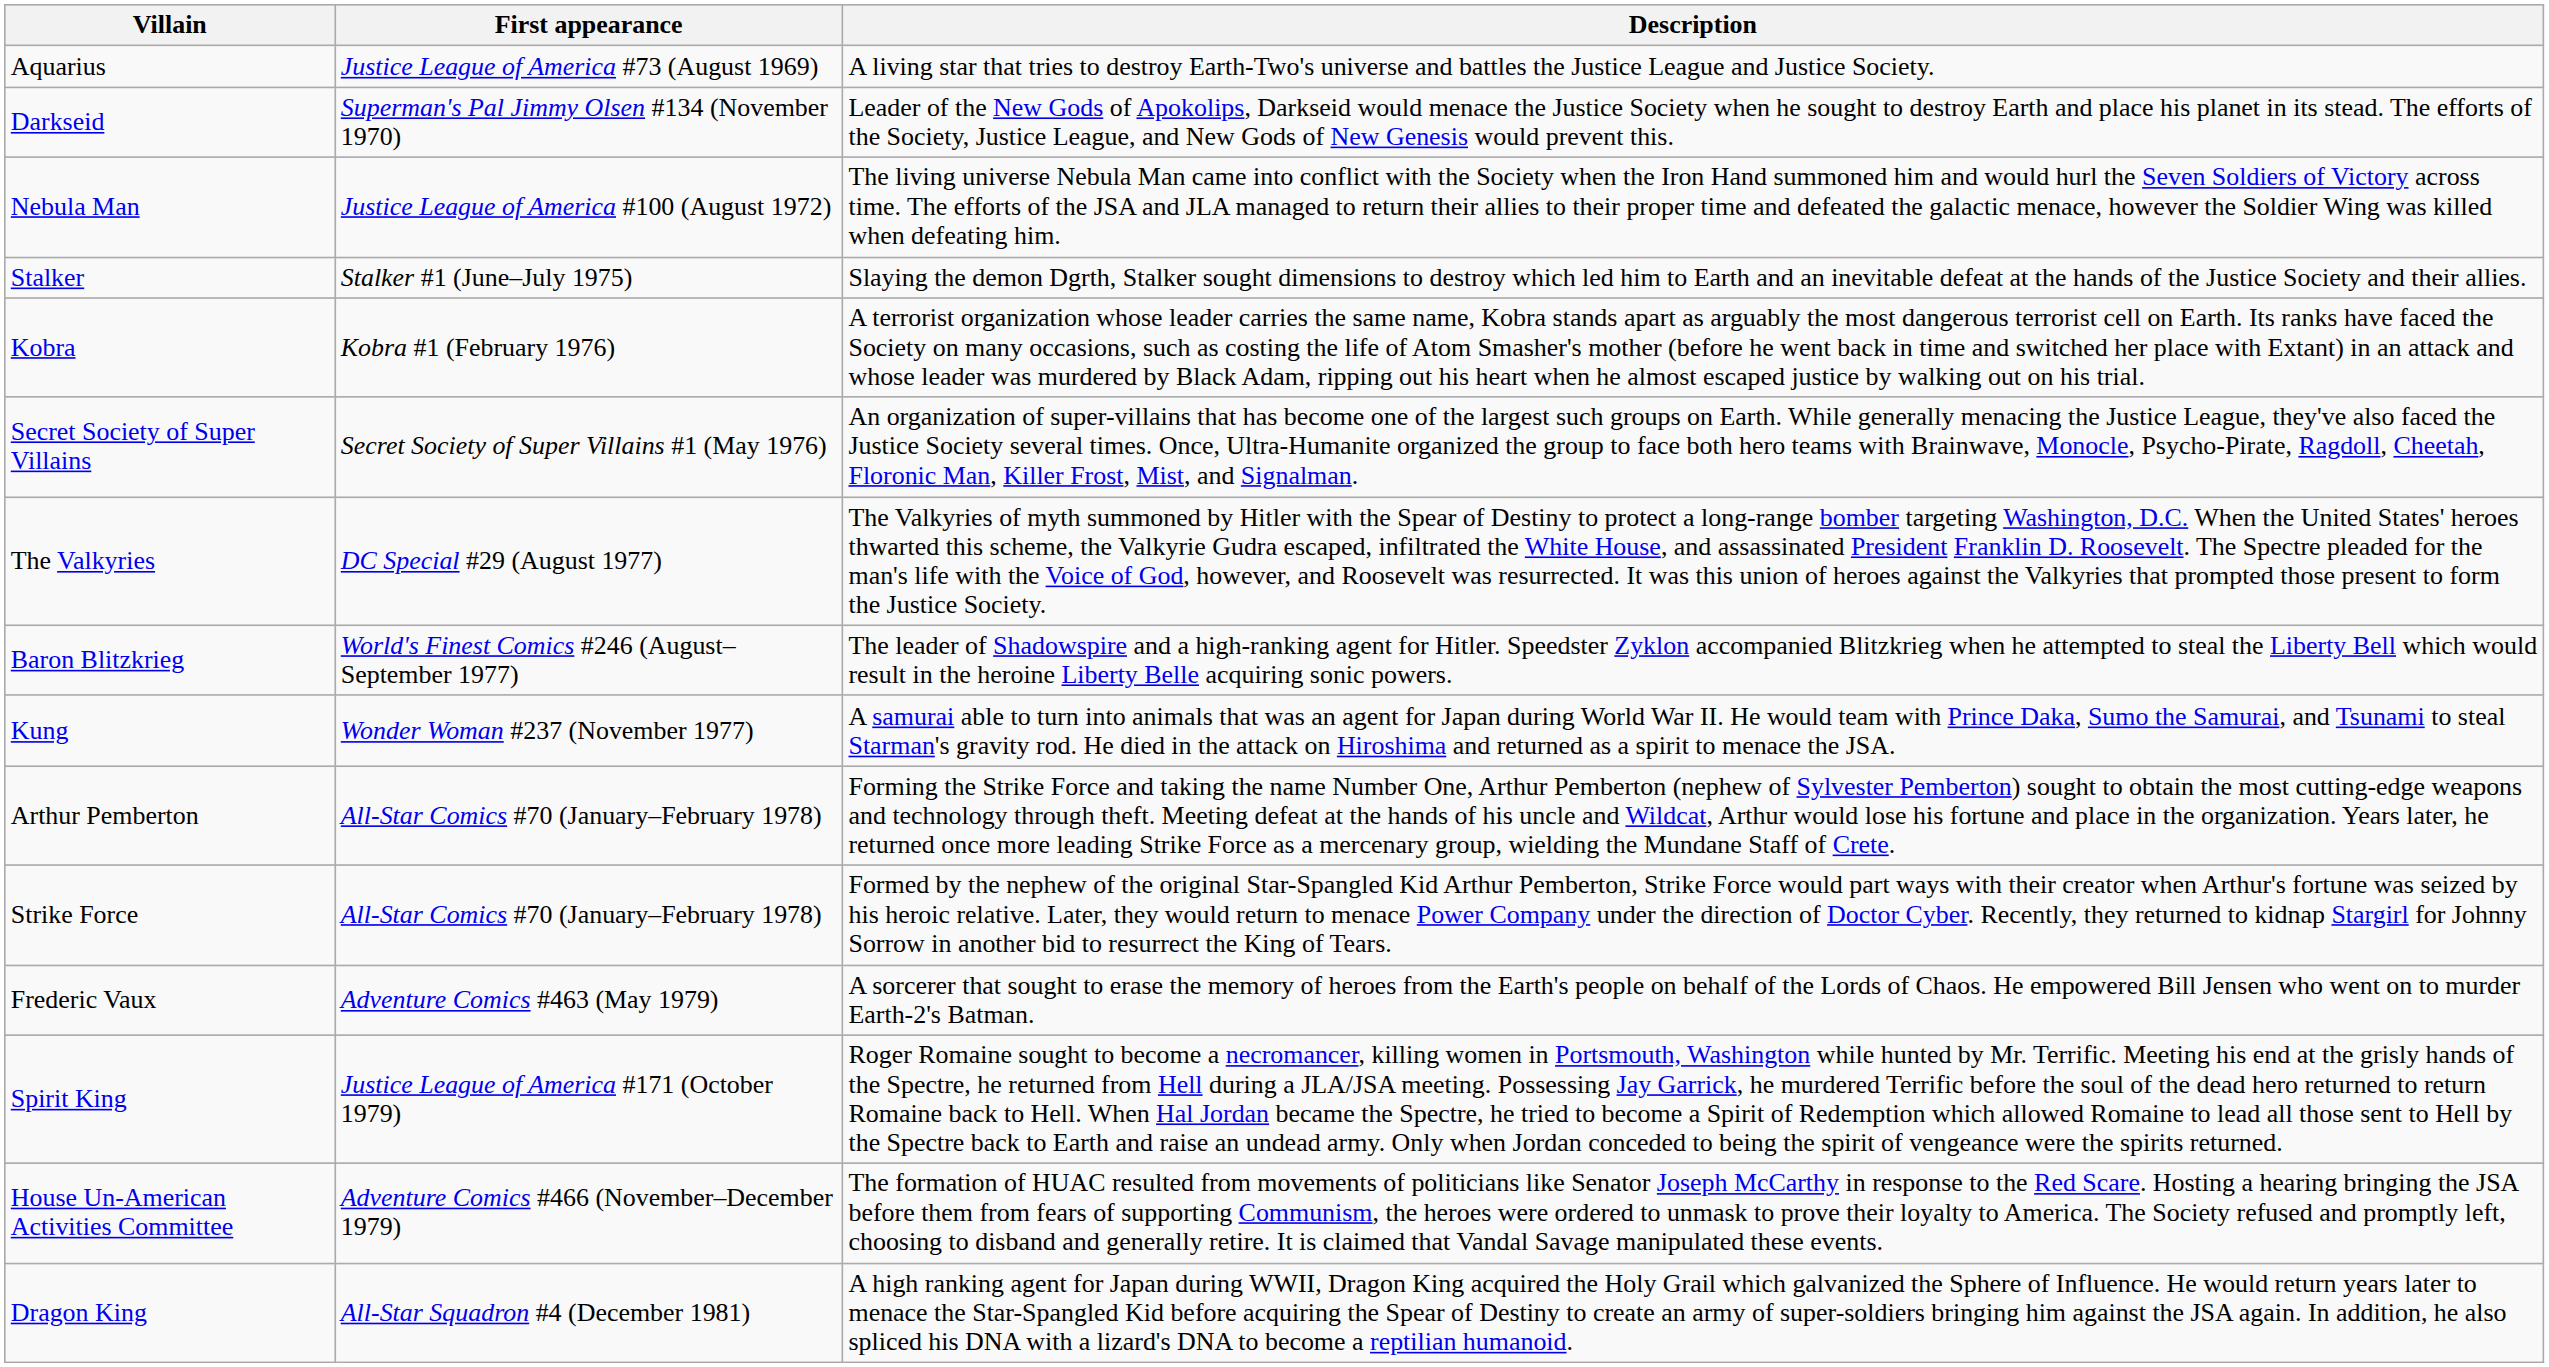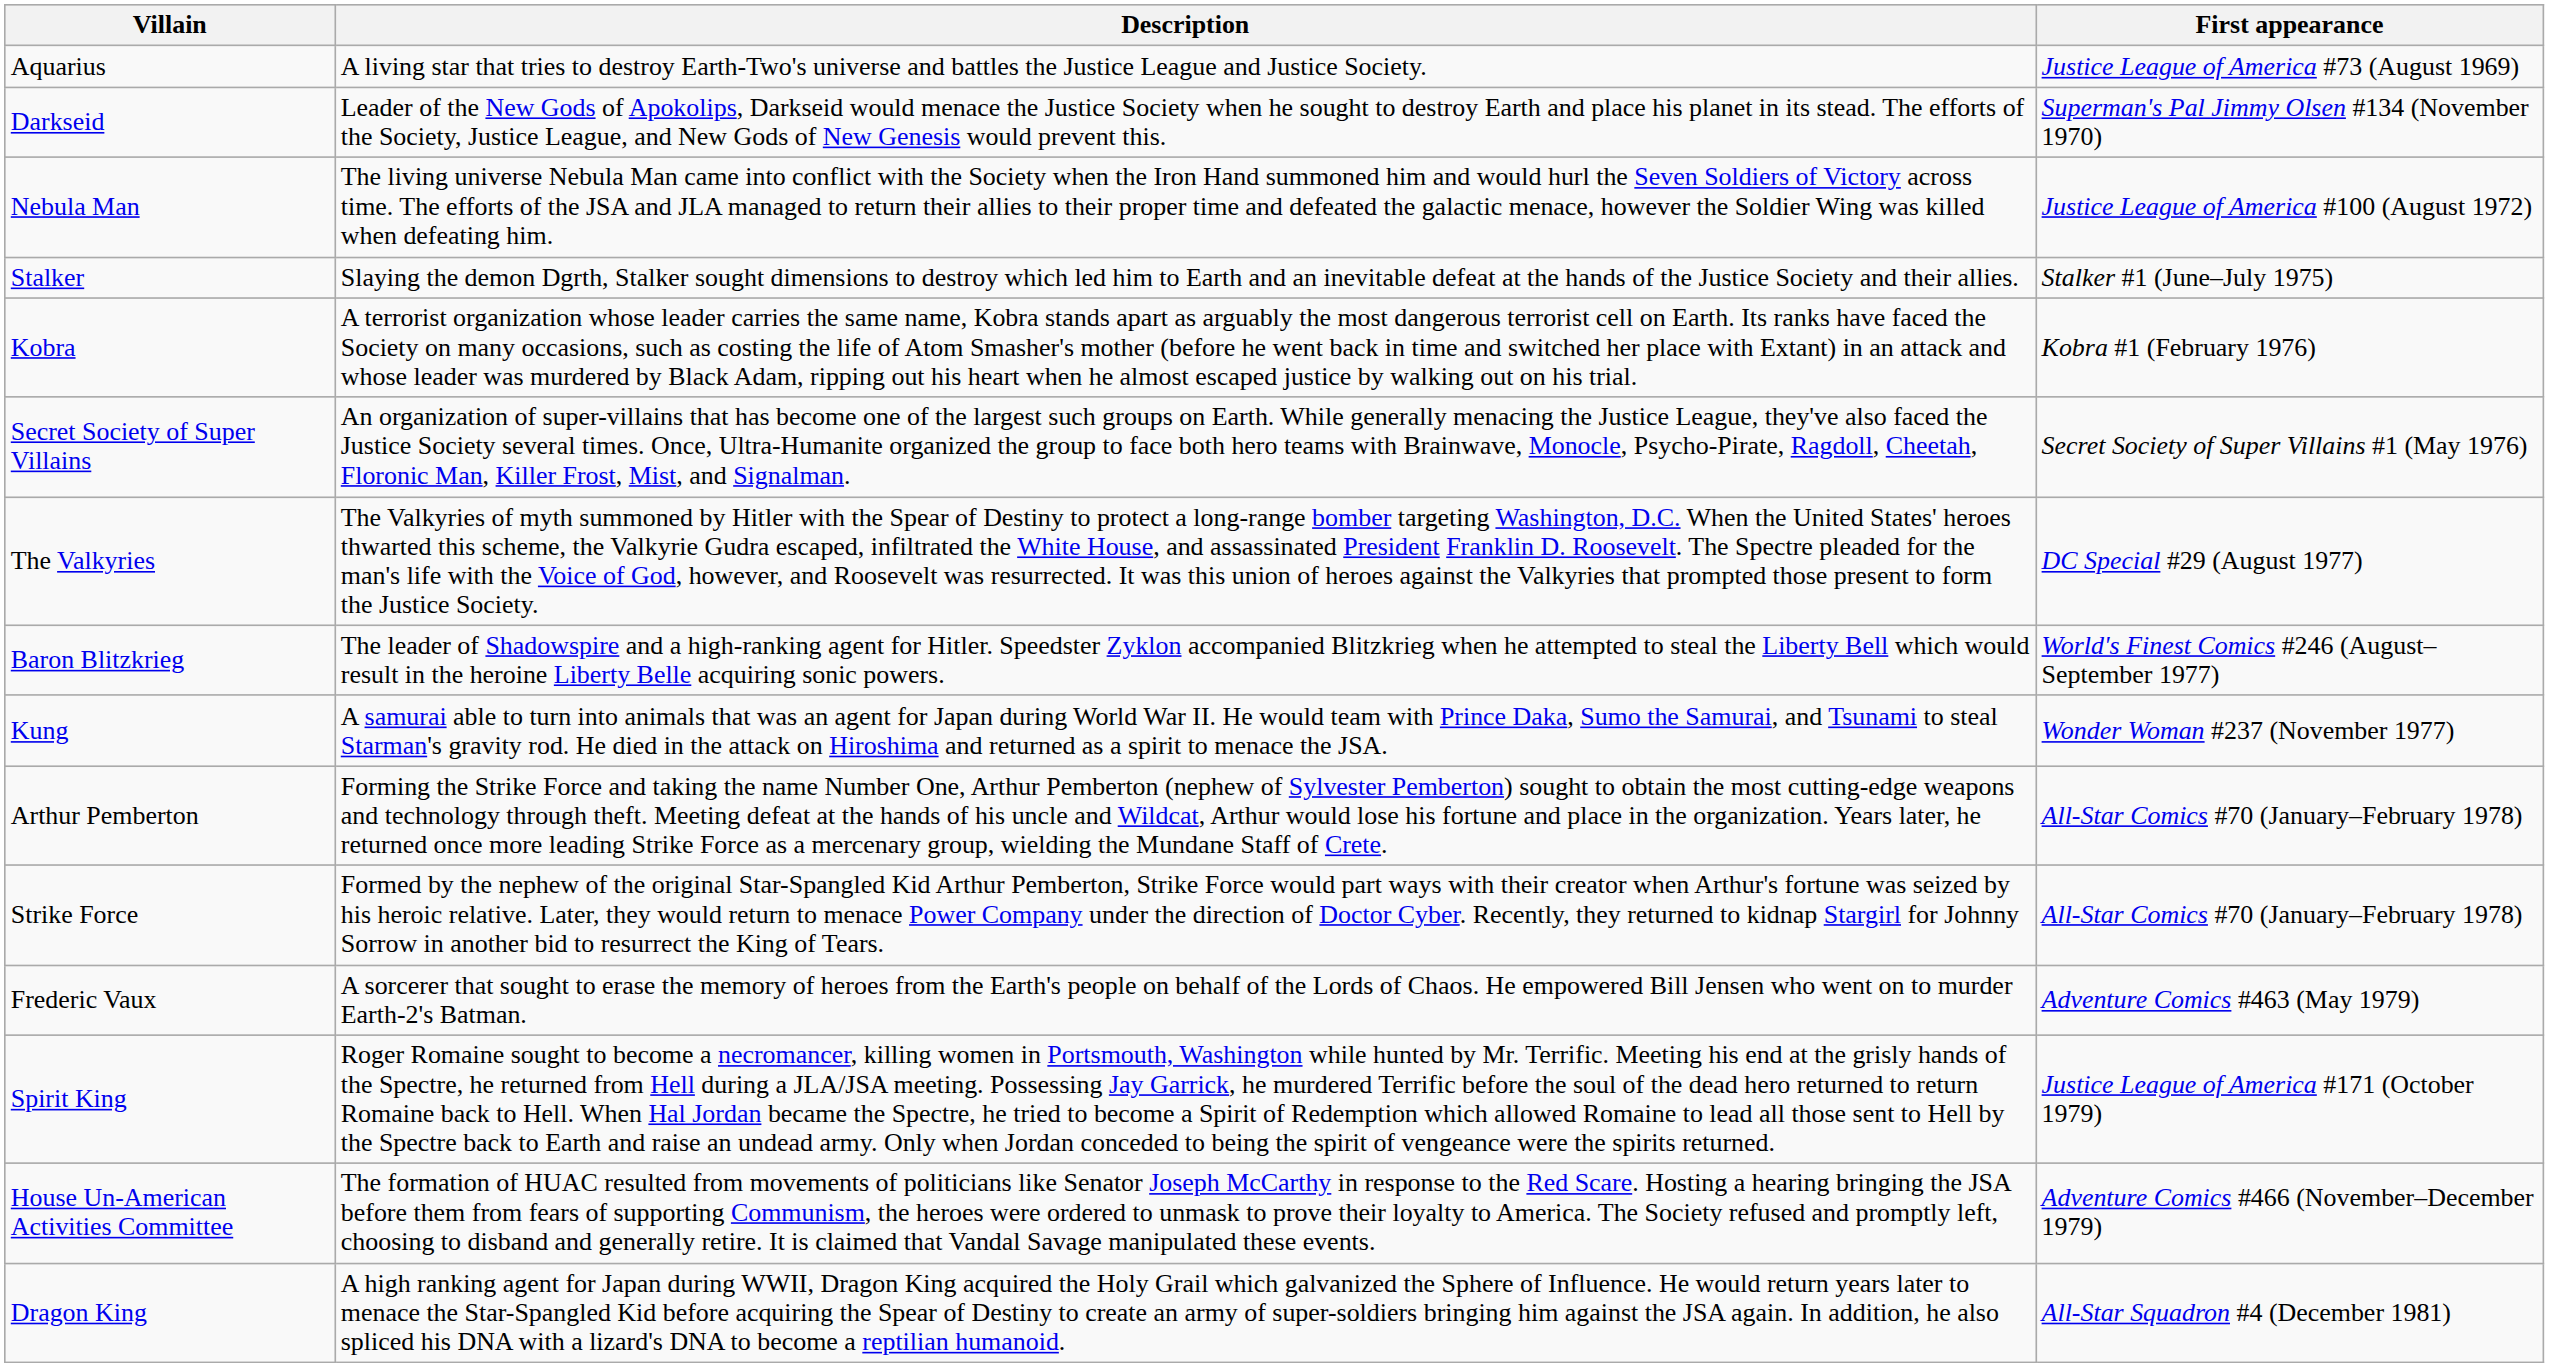 <table class="wikitable">
 <tr>
 <th width="13%">Villain</th>
+<th width="67%">Description</th>
 <th width="20%">First appearance</th>
-<th width="67%">Description</th>
 </tr>
 <tr>
 <td>Aquarius</td>
+<td>A living star that tries to destroy Earth-Two's universe and battles the Justice League and Justice Society.</td>
 <td><em><a href='#'>Justice League of America</a></em> #73 (August 1969)</td>
-<td>A living star that tries to destroy Earth-Two's universe and battles the Justice League and Justice Society.</td>
 </tr>
 <tr>
 <td><a href='#'>Darkseid</a></td>
+<td>Leader of the <a href='#'>New Gods</a> of <a href='#'>Apokolips</a>, Darkseid would menace the Justice Society when he sought to destroy Earth and place his planet in its stead. The efforts of the Society, Justice League, and New Gods of <a href='#'>New Genesis</a> would prevent this.</td>
 <td><em><a href='#'>Superman's Pal Jimmy Olsen</a></em> #134 (November 1970)</td>
-<td>Leader of the <a href='#'>New Gods</a> of <a href='#'>Apokolips</a>, Darkseid would menace the Justice Society when he sought to destroy Earth and place his planet in its stead. The efforts of the Society, Justice League, and New Gods of <a href='#'>New Genesis</a> would prevent this.</td>
 </tr>
 <tr>
 <td><a href='#'>Nebula Man</a></td>
+<td>The living universe Nebula Man came into conflict with the Society when the Iron Hand summoned him and would hurl the <a href='#'>Seven Soldiers of Victory</a> across time. The efforts of the JSA and JLA managed to return their allies to their proper time and defeated the galactic menace, however the Soldier Wing was killed when defeating him.</td>
 <td><em><a href='#'>Justice League of America</a></em> #100 (August 1972)</td>
-<td>The living universe Nebula Man came into conflict with the Society when the Iron Hand summoned him and would hurl the <a href='#'>Seven Soldiers of Victory</a> across time. The efforts of the JSA and JLA managed to return their allies to their proper time and defeated the galactic menace, however the Soldier Wing was killed when defeating him.</td>
 </tr>
 <tr>
 <td><a href='#'>Stalker</a></td>
+<td>Slaying the demon Dgrth, Stalker sought dimensions to destroy which led him to Earth and an inevitable defeat at the hands of the Justice Society and their allies.</td>
 <td><em>Stalker</em> #1 (June–July 1975)</td>
-<td>Slaying the demon Dgrth, Stalker sought dimensions to destroy which led him to Earth and an inevitable defeat at the hands of the Justice Society and their allies.</td>
 </tr>
 <tr>
 <td><a href='#'>Kobra</a></td>
+<td>A terrorist organization whose leader carries the same name, Kobra stands apart as arguably the most dangerous terrorist cell on Earth. Its ranks have faced the Society on many occasions, such as costing the life of Atom Smasher's mother (before he went back in time and switched her place with Extant) in an attack and whose leader was murdered by Black Adam, ripping out his heart when he almost escaped justice by walking out on his trial.</td>
 <td><em>Kobra</em> #1 (February 1976)</td>
-<td>A terrorist organization whose leader carries the same name, Kobra stands apart as arguably the most dangerous terrorist cell on Earth. Its ranks have faced the Society on many occasions, such as costing the life of Atom Smasher's mother (before he went back in time and switched her place with Extant) in an attack and whose leader was murdered by Black Adam, ripping out his heart when he almost escaped justice by walking out on his trial.</td>
 </tr>
 <tr>
 <td><a href='#'>Secret Society of Super Villains</a></td>
+<td>An organization of super-villains that has become one of the largest such groups on Earth. While generally menacing the Justice League, they've also faced the Justice Society several times. Once, Ultra-Humanite organized the group to face both hero teams with Brainwave, <a href='#'>Monocle</a>, Psycho-Pirate, <a href='#'>Ragdoll</a>, <a href='#'>Cheetah</a>, <a href='#'>Floronic Man</a>, <a href='#'>Killer Frost</a>, <a href='#'>Mist</a>, and <a href='#'>Signalman</a>.</td>
 <td><em>Secret Society of Super Villains</em> #1 (May 1976)</td>
-<td>An organization of super-villains that has become one of the largest such groups on Earth. While generally menacing the Justice League, they've also faced the Justice Society several times. Once, Ultra-Humanite organized the group to face both hero teams with Brainwave, <a href='#'>Monocle</a>, Psycho-Pirate, <a href='#'>Ragdoll</a>, <a href='#'>Cheetah</a>, <a href='#'>Floronic Man</a>, <a href='#'>Killer Frost</a>, <a href='#'>Mist</a>, and <a href='#'>Signalman</a>.</td>
 </tr>
 <tr>
 <td>The <a href='#'>Valkyries</a></td>
+<td>The Valkyries of myth summoned by Hitler with the Spear of Destiny to protect a long-range <a href='#'>bomber</a> targeting <a href='#'>Washington, D.C.</a> When the United States' heroes thwarted this scheme, the Valkyrie Gudra escaped, infiltrated the <a href='#'>White House</a>, and assassinated <a href='#'>President</a> <a href='#'>Franklin D. Roosevelt</a>. The Spectre pleaded for the man's life with the <a href='#'>Voice of God</a>, however, and Roosevelt was resurrected. It was this union of heroes against the Valkyries that prompted those present to form the Justice Society.</td>
 <td><em><a href='#'>DC Special</a></em> #29 (August 1977)</td>
-<td>The Valkyries of myth summoned by Hitler with the Spear of Destiny to protect a long-range <a href='#'>bomber</a> targeting <a href='#'>Washington, D.C.</a> When the United States' heroes thwarted this scheme, the Valkyrie Gudra escaped, infiltrated the <a href='#'>White House</a>, and assassinated <a href='#'>President</a> <a href='#'>Franklin D. Roosevelt</a>. The Spectre pleaded for the man's life with the <a href='#'>Voice of God</a>, however, and Roosevelt was resurrected. It was this union of heroes against the Valkyries that prompted those present to form the Justice Society.</td>
 </tr>
 <tr>
 <td><a href='#'>Baron Blitzkrieg</a></td>
+<td>The leader of <a href='#'>Shadowspire</a> and a high-ranking agent for Hitler. Speedster <a href='#'>Zyklon</a> accompanied Blitzkrieg when he attempted to steal the <a href='#'>Liberty Bell</a> which would result in the heroine <a href='#'>Liberty Belle</a> acquiring sonic powers.</td>
 <td><em><a href='#'>World's Finest Comics</a></em> #246 (August–September 1977)</td>
-<td>The leader of <a href='#'>Shadowspire</a> and a high-ranking agent for Hitler. Speedster <a href='#'>Zyklon</a> accompanied Blitzkrieg when he attempted to steal the <a href='#'>Liberty Bell</a> which would result in the heroine <a href='#'>Liberty Belle</a> acquiring sonic powers.</td>
 </tr>
 <tr>
 <td><a href='#'>Kung</a></td>
+<td>A <a href='#'>samurai</a> able to turn into animals that was an agent for Japan during World War II. He would team with <a href='#'>Prince Daka</a>, <a href='#'>Sumo the Samurai</a>, and <a href='#'>Tsunami</a> to steal <a href='#'>Starman</a>'s gravity rod. He died in the attack on <a href='#'>Hiroshima</a> and returned as a spirit to menace the JSA.</td>
 <td><em><a href='#'>Wonder Woman</a></em> #237 (November 1977)</td>
-<td>A <a href='#'>samurai</a> able to turn into animals that was an agent for Japan during World War II. He would team with <a href='#'>Prince Daka</a>, <a href='#'>Sumo the Samurai</a>, and <a href='#'>Tsunami</a> to steal <a href='#'>Starman</a>'s gravity rod. He died in the attack on <a href='#'>Hiroshima</a> and returned as a spirit to menace the JSA.</td>
 </tr>
 <tr>
 <td>Arthur Pemberton</td>
+<td>Forming the Strike Force and taking the name Number One, Arthur Pemberton (nephew of <a href='#'>Sylvester Pemberton</a>) sought to obtain the most cutting-edge weapons and technology through theft. Meeting defeat at the hands of his uncle and <a href='#'>Wildcat</a>, Arthur would lose his fortune and place in the organization. Years later, he returned once more leading Strike Force as a mercenary group, wielding the Mundane Staff of <a href='#'>Crete</a>.</td>
 <td><em><a href='#'>All-Star Comics</a></em> #70 (January–February 1978)</td>
-<td>Forming the Strike Force and taking the name Number One, Arthur Pemberton (nephew of <a href='#'>Sylvester Pemberton</a>) sought to obtain the most cutting-edge weapons and technology through theft. Meeting defeat at the hands of his uncle and <a href='#'>Wildcat</a>, Arthur would lose his fortune and place in the organization. Years later, he returned once more leading Strike Force as a mercenary group, wielding the Mundane Staff of <a href='#'>Crete</a>.</td>
 </tr>
 <tr>
 <td>Strike Force</td>
+<td>Formed by the nephew of the original Star-Spangled Kid Arthur Pemberton, Strike Force would part ways with their creator when Arthur's fortune was seized by his heroic relative. Later, they would return to menace <a href='#'>Power Company</a> under the direction of <a href='#'>Doctor Cyber</a>. Recently, they returned to kidnap <a href='#'>Stargirl</a> for Johnny Sorrow in another bid to resurrect the King of Tears.</td>
 <td><em><a href='#'>All-Star Comics</a></em> #70 (January–February 1978)</td>
-<td>Formed by the nephew of the original Star-Spangled Kid Arthur Pemberton, Strike Force would part ways with their creator when Arthur's fortune was seized by his heroic relative. Later, they would return to menace <a href='#'>Power Company</a> under the direction of <a href='#'>Doctor Cyber</a>. Recently, they returned to kidnap <a href='#'>Stargirl</a> for Johnny Sorrow in another bid to resurrect the King of Tears.</td>
 </tr>
 <tr>
 <td>Frederic Vaux</td>
+<td>A sorcerer that sought to erase the memory of heroes from the Earth's people on behalf of the Lords of Chaos. He empowered Bill Jensen who went on to murder Earth-2's Batman.</td>
 <td><em><a href='#'>Adventure Comics</a></em> #463 (May 1979)</td>
-<td>A sorcerer that sought to erase the memory of heroes from the Earth's people on behalf of the Lords of Chaos. He empowered Bill Jensen who went on to murder Earth-2's Batman.</td>
 </tr>
 <tr>
 <td><a href='#'>Spirit King</a></td>
+<td>Roger Romaine sought to become a <a href='#'>necromancer</a>, killing women in <a href='#'>Portsmouth, Washington</a> while hunted by Mr. Terrific. Meeting his end at the grisly hands of the Spectre, he returned from <a href='#'>Hell</a> during a JLA/JSA meeting. Possessing <a href='#'>Jay Garrick</a>, he murdered Terrific before the soul of the dead hero returned to return Romaine back to Hell. When <a href='#'>Hal Jordan</a> became the Spectre, he tried to become a Spirit of Redemption which allowed Romaine to lead all those sent to Hell by the Spectre back to Earth and raise an undead army. Only when Jordan conceded to being the spirit of vengeance were the spirits returned.</td>
 <td><em><a href='#'>Justice League of America</a></em> #171 (October 1979)</td>
-<td>Roger Romaine sought to become a <a href='#'>necromancer</a>, killing women in <a href='#'>Portsmouth, Washington</a> while hunted by Mr. Terrific. Meeting his end at the grisly hands of the Spectre, he returned from <a href='#'>Hell</a> during a JLA/JSA meeting. Possessing <a href='#'>Jay Garrick</a>, he murdered Terrific before the soul of the dead hero returned to return Romaine back to Hell. When <a href='#'>Hal Jordan</a> became the Spectre, he tried to become a Spirit of Redemption which allowed Romaine to lead all those sent to Hell by the Spectre back to Earth and raise an undead army. Only when Jordan conceded to being the spirit of vengeance were the spirits returned.</td>
 </tr>
 <tr>
 <td><a href='#'>House Un-American Activities Committee</a></td>
+<td>The formation of HUAC resulted from movements of politicians like Senator <a href='#'>Joseph McCarthy</a> in response to the <a href='#'>Red Scare</a>. Hosting a hearing bringing the JSA before them from fears of supporting <a href='#'>Communism</a>, the heroes were ordered to unmask to prove their loyalty to America. The Society refused and promptly left, choosing to disband and generally retire. It is claimed that Vandal Savage manipulated these events.</td>
 <td><em><a href='#'>Adventure Comics</a></em> #466 (November–December 1979)</td>
-<td>The formation of HUAC resulted from movements of politicians like Senator <a href='#'>Joseph McCarthy</a> in response to the <a href='#'>Red Scare</a>. Hosting a hearing bringing the JSA before them from fears of supporting <a href='#'>Communism</a>, the heroes were ordered to unmask to prove their loyalty to America. The Society refused and promptly left, choosing to disband and generally retire. It is claimed that Vandal Savage manipulated these events.</td>
 </tr>
 <tr>
 <td><a href='#'>Dragon King</a></td>
+<td>A high ranking agent for Japan during WWII, Dragon King acquired the Holy Grail which galvanized the Sphere of Influence. He would return years later to menace the Star-Spangled Kid before acquiring the Spear of Destiny to create an army of super-soldiers bringing him against the JSA again. In addition, he also spliced his DNA with a lizard's DNA to become a <a href='#'>reptilian humanoid</a>.</td>
 <td><em><a href='#'>All-Star Squadron</a></em> #4 (December 1981)</td>
-<td>A high ranking agent for Japan during WWII, Dragon King acquired the Holy Grail which galvanized the Sphere of Influence. He would return years later to menace the Star-Spangled Kid before acquiring the Spear of Destiny to create an army of super-soldiers bringing him against the JSA again. In addition, he also spliced his DNA with a lizard's DNA to become a <a href='#'>reptilian humanoid</a>.</td>
 </tr>
 </table>
